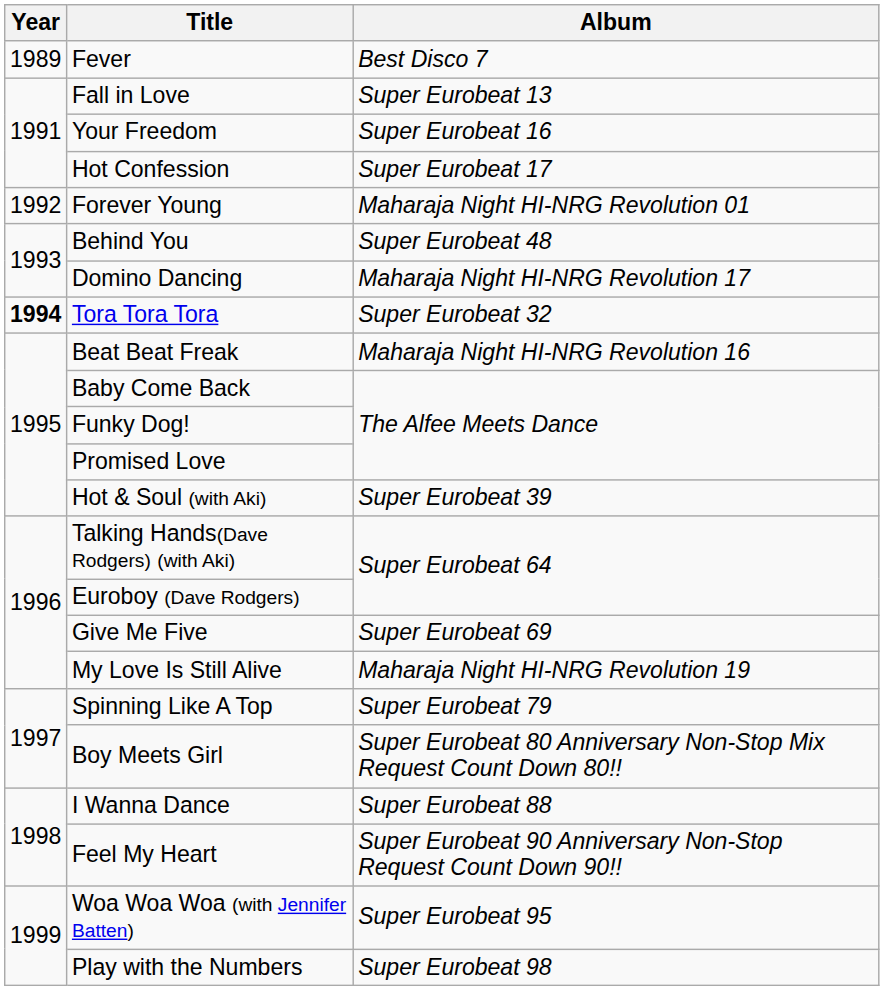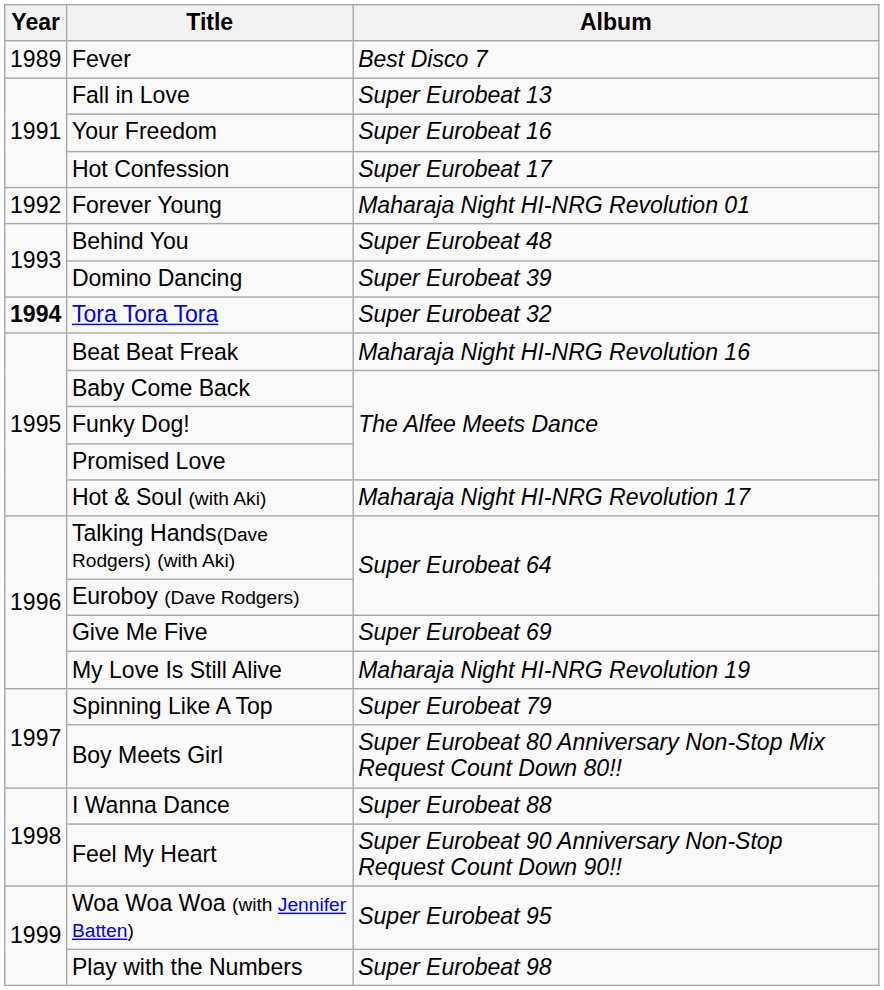 <table class="wikitable">
 <tr>
 <th>Year</th>
 <th>Title</th>
 <th>Album</th>
 </tr>
 <tr>
 <td>1989</td>
 <td>Fever</td>
 <td><em> Best Disco 7 </em></td>
 </tr>
 <tr>
 <td rowspan="3">1991</td>
 <td>Fall in Love</td>
 <td><em> Super Eurobeat 13 </em></td>
 </tr>
 <tr>
 <td>Your Freedom</td>
 <td><em> Super Eurobeat 16 </em></td>
 </tr>
 <tr>
 <td>Hot Confession</td>
 <td><em> Super Eurobeat 17 </em></td>
 </tr>
 <tr>
 <td>1992</td>
 <td>Forever Young</td>
 <td><em> Maharaja Night HI-NRG Revolution 01 </em></td>
 </tr>
 <tr>
 <td rowspan="2">1993</td>
 <td>Behind You</td>
 <td><em> Super Eurobeat 48 </em></td>
 </tr>
 <tr>
 <td>Domino Dancing</td>
-<td><em>  Maharaja Night HI-NRG Revolution 17 </em></td>
+<td><em> Super Eurobeat 39 </em></td>
 </tr>
 <tr>
 <td><strong>1994</strong></td>
 <td><a href='#'>Tora Tora Tora</a></td>
 <td><em> Super Eurobeat 32 </em></td>
 </tr>
 <tr>
 <td rowspan="5">1995</td>
 <td>Beat Beat Freak</td>
 <td><em> Maharaja Night HI-NRG Revolution 16 </em></td>
 </tr>
 <tr>
 <td>Baby Come Back</td>
 <td rowspan="3"><em>  The Alfee Meets Dance </em></td>
 </tr>
 <tr>
 <td>Funky Dog!</td>
 </tr>
 <tr>
 <td>Promised Love</td>
 </tr>
 <tr>
 <td>Hot & Soul <small>(with Aki)</small></td>
-<td><em> Super Eurobeat 39 </em></td>
+<td><em>  Maharaja Night HI-NRG Revolution 17 </em></td>
 </tr>
 <tr>
 <td rowspan="4">1996</td>
 <td>Talking Hands<small>(Dave Rodgers)</small> <small>(with Aki)</small></td>
 <td rowspan="2"><em>  Super Eurobeat 64 </em></td>
 </tr>
 <tr>
 <td>Euroboy <small>(Dave Rodgers)</small></td>
 </tr>
 <tr>
 <td>Give Me Five</td>
 <td><em>  Super Eurobeat 69 </em></td>
 </tr>
 <tr>
 <td>My Love Is Still Alive</td>
 <td><em>  Maharaja Night HI-NRG Revolution 19 </em></td>
 </tr>
 <tr>
 <td rowspan="2">1997</td>
 <td>Spinning Like A Top</td>
 <td><em>  Super Eurobeat 79 </em></td>
 </tr>
 <tr>
 <td>Boy Meets Girl</td>
 <td><em> Super Eurobeat 80 Anniversary Non-Stop Mix Request Count Down 80!! </em></td>
 </tr>
 <tr>
 <td rowspan="2">1998</td>
 <td>I Wanna Dance</td>
 <td><em> Super Eurobeat 88 </em></td>
 </tr>
 <tr>
 <td>Feel My Heart</td>
 <td><em> Super Eurobeat 90 Anniversary Non-Stop Request Count Down 90!!</em></td>
 </tr>
 <tr>
 <td rowspan="2">1999</td>
 <td>Woa Woa Woa <small>(with <a href='#'>Jennifer Batten</a>)</small></td>
 <td><em> Super Eurobeat 95 </em></td>
 </tr>
 <tr>
 <td>Play with the Numbers</td>
 <td><em> Super Eurobeat 98 </em></td>
 </tr>
 </table>
